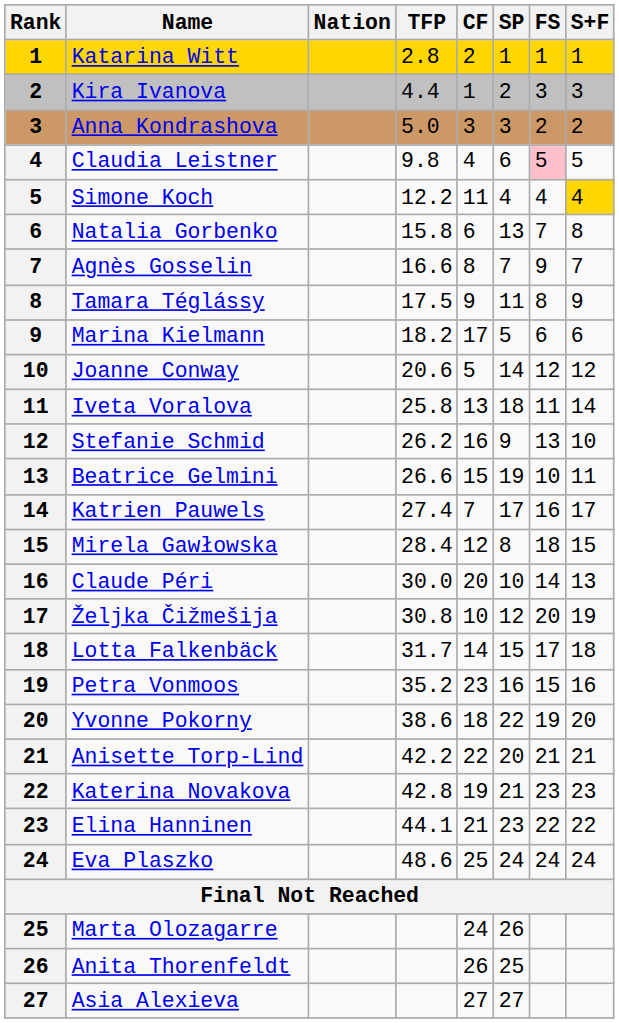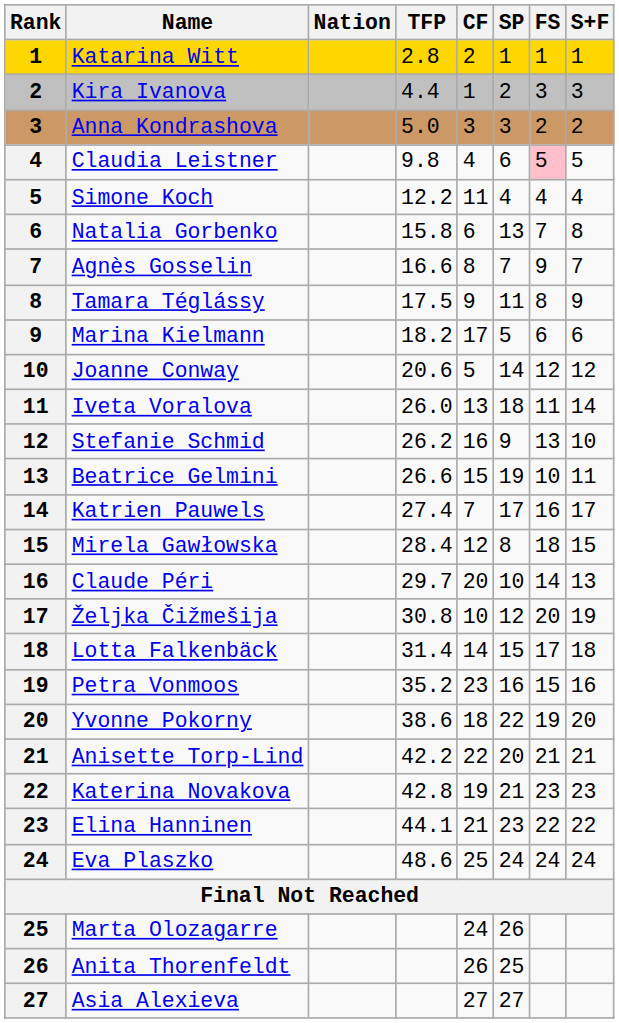 <table class="wikitable">
 <tr>
 <th>Rank</th>
 <th>Name</th>
 <th>Nation</th>
 <th>TFP</th>
 <th>CF</th>
 <th>SP</th>
 <th>FS</th>
 <th>S+F</th>
 </tr>
 <tr bgcolor="gold">
 <td align="center"><strong>1</strong></td>
 <td><a href='#'>Katarina Witt</a></td>
 <td></td>
 <td>2.8</td>
 <td>2</td>
 <td>1</td>
 <td>1</td>
 <td>1</td>
 </tr>
 <tr bgcolor="silver">
 <td align="center"><strong>2</strong></td>
 <td><a href='#'>Kira Ivanova</a></td>
 <td></td>
 <td>4.4</td>
 <td>1</td>
 <td>2</td>
 <td>3</td>
 <td>3</td>
 </tr>
 <tr bgcolor="cc9966">
 <td align="center"><strong>3</strong></td>
 <td><a href='#'>Anna Kondrashova</a></td>
 <td></td>
 <td>5.0</td>
 <td>3</td>
 <td>3</td>
 <td>2</td>
 <td>2</td>
 </tr>
 <tr>
 <th>4</th>
 <td><a href='#'>Claudia Leistner</a></td>
 <td></td>
 <td>9.8</td>
 <td>4</td>
 <td>6</td>
 <td style="background: pink;">5</td>
 <td>5</td>
 </tr>
 <tr>
 <th>5</th>
 <td><a href='#'>Simone Koch</a></td>
 <td></td>
 <td>12.2</td>
 <td>11</td>
 <td>4</td>
 <td>4</td>
-<td style="background: gold;">4</td>
+<td>4</td>
 </tr>
 <tr>
 <th>6</th>
 <td><a href='#'>Natalia Gorbenko</a></td>
 <td></td>
 <td>15.8</td>
 <td>6</td>
 <td>13</td>
 <td>7</td>
 <td>8</td>
 </tr>
 <tr>
 <th>7</th>
 <td><a href='#'>Agnès Gosselin</a></td>
 <td></td>
 <td>16.6</td>
 <td>8</td>
 <td>7</td>
 <td>9</td>
 <td>7</td>
 </tr>
 <tr>
 <th>8</th>
 <td><a href='#'>Tamara Téglássy</a></td>
 <td></td>
 <td>17.5</td>
 <td>9</td>
 <td>11</td>
 <td>8</td>
 <td>9</td>
 </tr>
 <tr>
 <th>9</th>
 <td><a href='#'>Marina Kielmann</a></td>
 <td></td>
 <td>18.2</td>
 <td>17</td>
 <td>5</td>
 <td>6</td>
 <td>6</td>
 </tr>
 <tr>
 <th>10</th>
 <td><a href='#'>Joanne Conway</a></td>
 <td></td>
 <td>20.6</td>
 <td>5</td>
 <td>14</td>
 <td>12</td>
 <td>12</td>
 </tr>
 <tr>
 <th>11</th>
 <td><a href='#'>Iveta Voralova</a></td>
 <td></td>
-<td>25.8</td>
+<td>26.0</td>
 <td>13</td>
 <td>18</td>
 <td>11</td>
 <td>14</td>
 </tr>
 <tr>
 <th>12</th>
 <td><a href='#'>Stefanie Schmid</a></td>
 <td></td>
 <td>26.2</td>
 <td>16</td>
 <td>9</td>
 <td>13</td>
 <td>10</td>
 </tr>
 <tr>
 <th>13</th>
 <td><a href='#'>Beatrice Gelmini</a></td>
 <td></td>
 <td>26.6</td>
 <td>15</td>
 <td>19</td>
 <td>10</td>
 <td>11</td>
 </tr>
 <tr>
 <th>14</th>
 <td><a href='#'>Katrien Pauwels</a></td>
 <td></td>
 <td>27.4</td>
 <td>7</td>
 <td>17</td>
 <td>16</td>
 <td>17</td>
 </tr>
 <tr>
 <th>15</th>
 <td><a href='#'>Mirela Gawłowska</a></td>
 <td></td>
 <td>28.4</td>
 <td>12</td>
 <td>8</td>
 <td>18</td>
 <td>15</td>
 </tr>
 <tr>
 <th>16</th>
 <td><a href='#'>Claude Péri</a></td>
 <td></td>
-<td>30.0</td>
+<td>29.7</td>
 <td>20</td>
 <td>10</td>
 <td>14</td>
 <td>13</td>
 </tr>
 <tr>
 <th>17</th>
 <td><a href='#'>Željka Čižmešija</a></td>
 <td></td>
 <td>30.8</td>
 <td>10</td>
 <td>12</td>
 <td>20</td>
 <td>19</td>
 </tr>
 <tr>
 <th>18</th>
 <td><a href='#'>Lotta Falkenbäck</a></td>
 <td></td>
-<td>31.7</td>
+<td>31.4</td>
 <td>14</td>
 <td>15</td>
 <td>17</td>
 <td>18</td>
 </tr>
 <tr>
 <th>19</th>
 <td><a href='#'>Petra Vonmoos</a></td>
 <td></td>
 <td>35.2</td>
 <td>23</td>
 <td>16</td>
 <td>15</td>
 <td>16</td>
 </tr>
 <tr>
 <th>20</th>
 <td><a href='#'>Yvonne Pokorny</a></td>
 <td></td>
 <td>38.6</td>
 <td>18</td>
 <td>22</td>
 <td>19</td>
 <td>20</td>
 </tr>
 <tr>
 <th>21</th>
 <td><a href='#'>Anisette Torp-Lind</a></td>
 <td></td>
 <td>42.2</td>
 <td>22</td>
 <td>20</td>
 <td>21</td>
 <td>21</td>
 </tr>
 <tr>
 <th>22</th>
 <td><a href='#'>Katerina Novakova</a></td>
 <td></td>
 <td>42.8</td>
 <td>19</td>
 <td>21</td>
 <td>23</td>
 <td>23</td>
 </tr>
 <tr>
 <th>23</th>
 <td><a href='#'>Elina Hanninen</a></td>
 <td></td>
 <td>44.1</td>
 <td>21</td>
 <td>23</td>
 <td>22</td>
 <td>22</td>
 </tr>
 <tr>
 <th>24</th>
 <td><a href='#'>Eva Plaszko</a></td>
 <td></td>
 <td>48.6</td>
 <td>25</td>
 <td>24</td>
 <td>24</td>
 <td>24</td>
 </tr>
 <tr>
 <th colspan=8>Final Not Reached</th>
 </tr>
 <tr>
 <th>25</th>
 <td><a href='#'>Marta Olozagarre</a></td>
 <td></td>
 <td></td>
 <td>24</td>
 <td>26</td>
 <td></td>
 <td></td>
 </tr>
 <tr>
 <th>26</th>
 <td><a href='#'>Anita Thorenfeldt</a></td>
 <td></td>
 <td></td>
 <td>26</td>
 <td>25</td>
 <td></td>
 <td></td>
 </tr>
 <tr>
 <th>27</th>
 <td><a href='#'>Asia Alexieva</a></td>
 <td></td>
 <td></td>
 <td>27</td>
 <td>27</td>
 <td></td>
 <td></td>
 </tr>
 </table>
